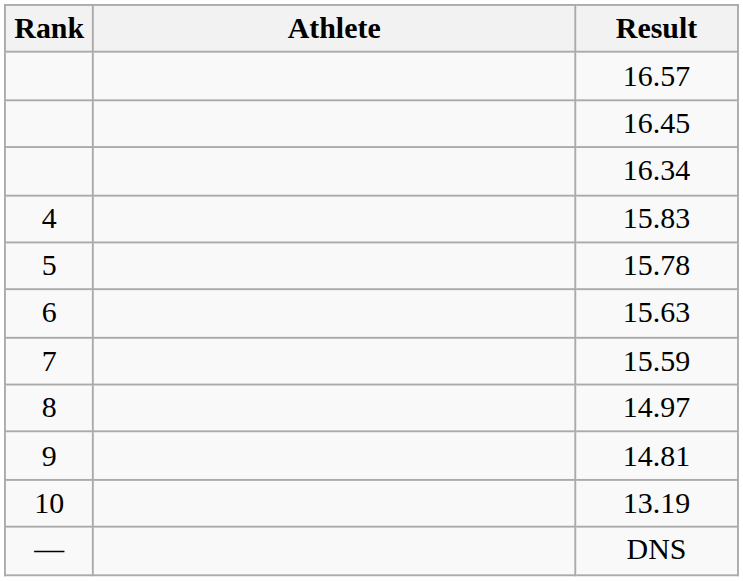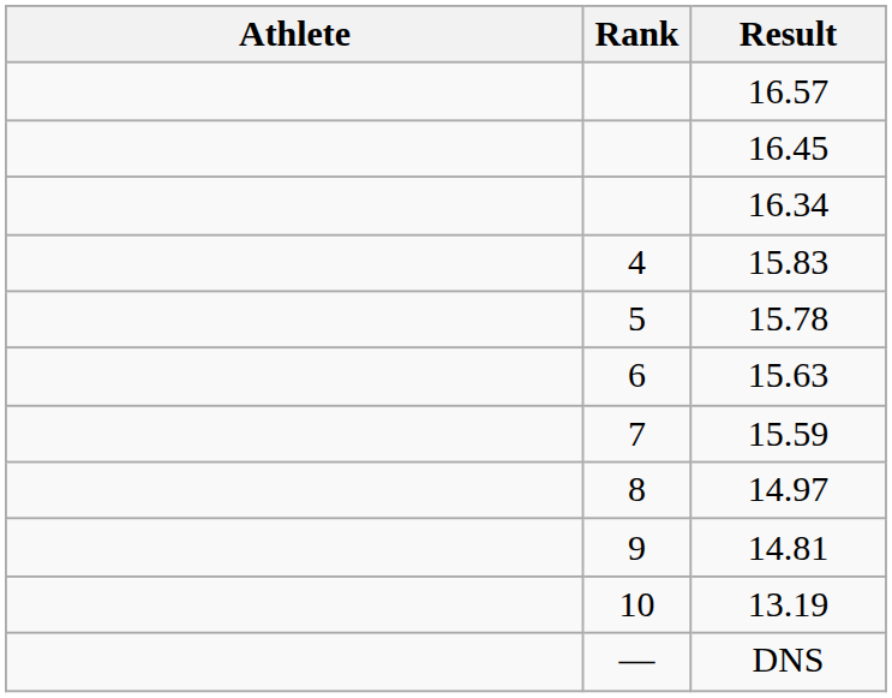 <table class=wikitable style="text-align:center">
 <tr>
+<th width=250>Athlete</th>
 <th width=40>Rank</th>
-<th width=250>Athlete</th>
 <th width=80>Result</th>
 </tr>
 <tr>
+<td align=left></td>
 <td></td>
-<td align=left></td>
 <td>16.57</td>
 </tr>
 <tr>
+<td align=left></td>
 <td></td>
-<td align=left></td>
 <td>16.45</td>
 </tr>
 <tr>
+<td align=left></td>
 <td></td>
-<td align=left></td>
 <td>16.34</td>
 </tr>
 <tr>
+<td align=left></td>
 <td>4</td>
-<td align=left></td>
 <td>15.83</td>
 </tr>
 <tr>
+<td align=left></td>
 <td>5</td>
-<td align=left></td>
 <td>15.78</td>
 </tr>
 <tr>
+<td align=left></td>
 <td>6</td>
-<td align=left></td>
 <td>15.63</td>
 </tr>
 <tr>
+<td align=left></td>
 <td>7</td>
-<td align=left></td>
 <td>15.59</td>
 </tr>
 <tr>
+<td align=left></td>
 <td>8</td>
-<td align=left></td>
 <td>14.97</td>
 </tr>
 <tr>
+<td align=left></td>
 <td>9</td>
-<td align=left></td>
 <td>14.81</td>
 </tr>
 <tr>
+<td align=left></td>
 <td>10</td>
-<td align=left></td>
 <td>13.19</td>
 </tr>
 <tr>
+<td align=left></td>
 <td>—</td>
-<td align=left></td>
 <td>DNS</td>
 </tr>
 </table>
